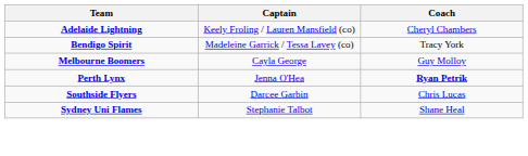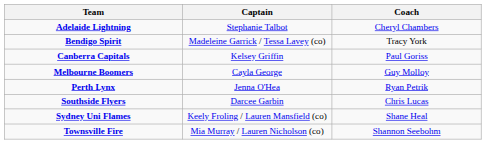 <table class="wikitable" style="width: 60%; text-align:center; font-size:90%">
 <tr>
 <th colspan=1 width=150>Team</th>
 <th width=125>Captain</th>
 <th width=125>Coach</th>
 </tr>
 <tr>
 <td><strong><a href='#'>Adelaide Lightning</a></strong></td>
-<td><a href='#'>Keely Froling</a> / <a href='#'>Lauren Mansfield</a> (co)</td>
+<td><a href='#'>Stephanie Talbot</a></td>
 <td><a href='#'>Cheryl Chambers</a></td>
 </tr>
 <tr>
 <td><strong><a href='#'>Bendigo Spirit</a></strong></td>
 <td><a href='#'>Madeleine Garrick</a> / <a href='#'>Tessa Lavey</a> (co)</td>
 <td>Tracy York</td>
+</tr>
+<tr>
+<td><strong><a href='#'>Canberra Capitals</a></strong></td>
+<td><a href='#'>Kelsey Griffin</a></td>
+<td><a href='#'>Paul Goriss</a></td>
 </tr>
 <tr>
 <td><strong><a href='#'>Melbourne Boomers</a></strong></td>
 <td><a href='#'>Cayla George</a></td>
 <td><a href='#'>Guy Molloy</a></td>
 </tr>
 <tr>
 <td><strong><a href='#'>Perth Lynx</a></strong></td>
 <td><a href='#'>Jenna O'Hea</a></td>
-<td><strong><a href='#'>Ryan Petrik</a></strong></td>
+<td><a href='#'>Ryan Petrik</a></td>
 </tr>
 <tr>
 <td><strong><a href='#'>Southside Flyers</a></strong></td>
 <td><a href='#'>Darcee Garbin</a></td>
 <td><a href='#'>Chris Lucas</a></td>
 </tr>
 <tr>
 <td><strong><a href='#'>Sydney Uni Flames</a></strong></td>
-<td><a href='#'>Stephanie Talbot</a></td>
+<td><a href='#'>Keely Froling</a> / <a href='#'>Lauren Mansfield</a> (co)</td>
 <td><a href='#'>Shane Heal</a></td>
 </tr>
+<tr>
+<td><strong><a href='#'>Townsville Fire</a></strong></td>
+<td><a href='#'>Mia Murray</a> / <a href='#'>Lauren Nicholson</a> (co)</td>
+<td><a href='#'>Shannon Seebohm</a></td>
+</tr>
 </table>
